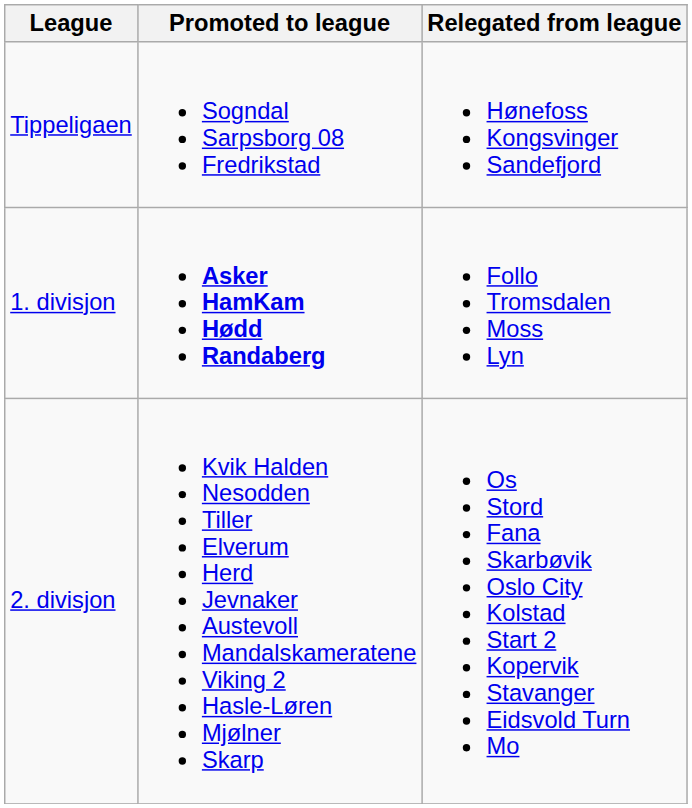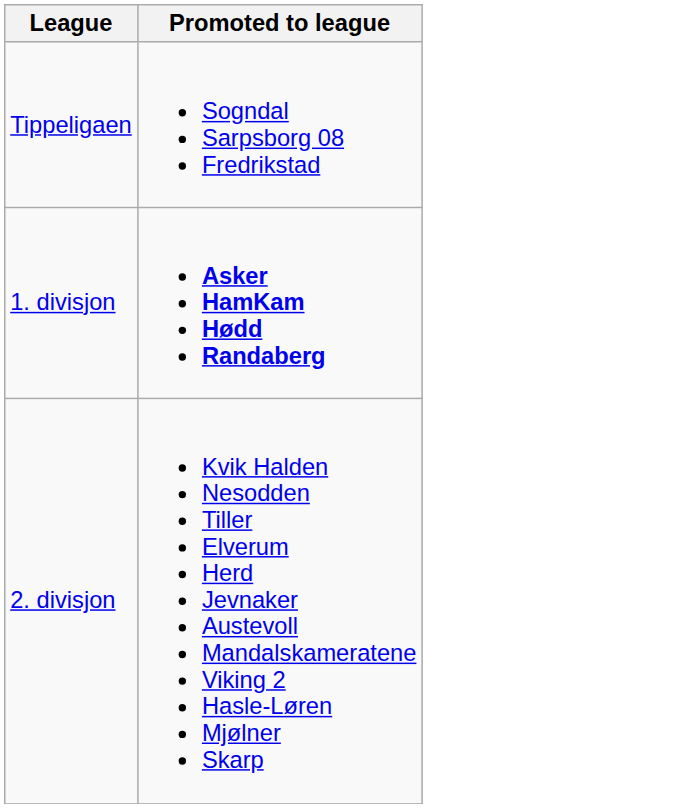 <table class="wikitable">
 <tr>
 <th>League</th>
 <th>Promoted to league</th>
-<th>Relegated from league</th>
 </tr>
 <tr>
 <td><a href='#'>Tippeligaen</a></td>
 <td><br><ul><li><a href='#'>Sogndal</a></li><li><a href='#'>Sarpsborg 08</a></li><li><a href='#'>Fredrikstad</a></li></ul></td>
-<td><br><ul><li><a href='#'>Hønefoss</a></li><li><a href='#'>Kongsvinger</a></li><li><a href='#'>Sandefjord</a></li></ul></td>
 </tr>
 <tr>
 <td><a href='#'>1. divisjon</a></td>
 <td><strong><br><ul><li><a href='#'>Asker</a></li><li><a href='#'>HamKam</a></li><li><a href='#'>Hødd</a></li><li><a href='#'>Randaberg</a></li></ul></strong></td>
-<td><br><ul><li><a href='#'>Follo</a></li><li><a href='#'>Tromsdalen</a></li><li><a href='#'>Moss</a></li><li><a href='#'>Lyn</a></li></ul></td>
 </tr>
 <tr>
 <td><a href='#'>2. divisjon</a></td>
 <td><br><ul><li><a href='#'>Kvik Halden</a></li><li><a href='#'>Nesodden</a></li><li><a href='#'>Tiller</a></li><li><a href='#'>Elverum</a></li><li><a href='#'>Herd</a></li><li><a href='#'>Jevnaker</a></li><li><a href='#'>Austevoll</a></li><li><a href='#'>Mandalskameratene</a></li><li><a href='#'>Viking 2</a></li><li><a href='#'>Hasle-Løren</a></li><li><a href='#'>Mjølner</a></li><li><a href='#'>Skarp</a></li></ul></td>
-<td><br><ul><li><a href='#'>Os</a></li><li><a href='#'>Stord</a></li><li><a href='#'>Fana</a></li><li><a href='#'>Skarbøvik</a></li><li><a href='#'>Oslo City</a></li><li><a href='#'>Kolstad</a></li><li><a href='#'>Start 2</a></li><li><a href='#'>Kopervik</a></li><li><a href='#'>Stavanger</a></li><li><a href='#'>Eidsvold Turn</a></li><li><a href='#'>Mo</a></li></ul></td>
 </tr>
 </table>
